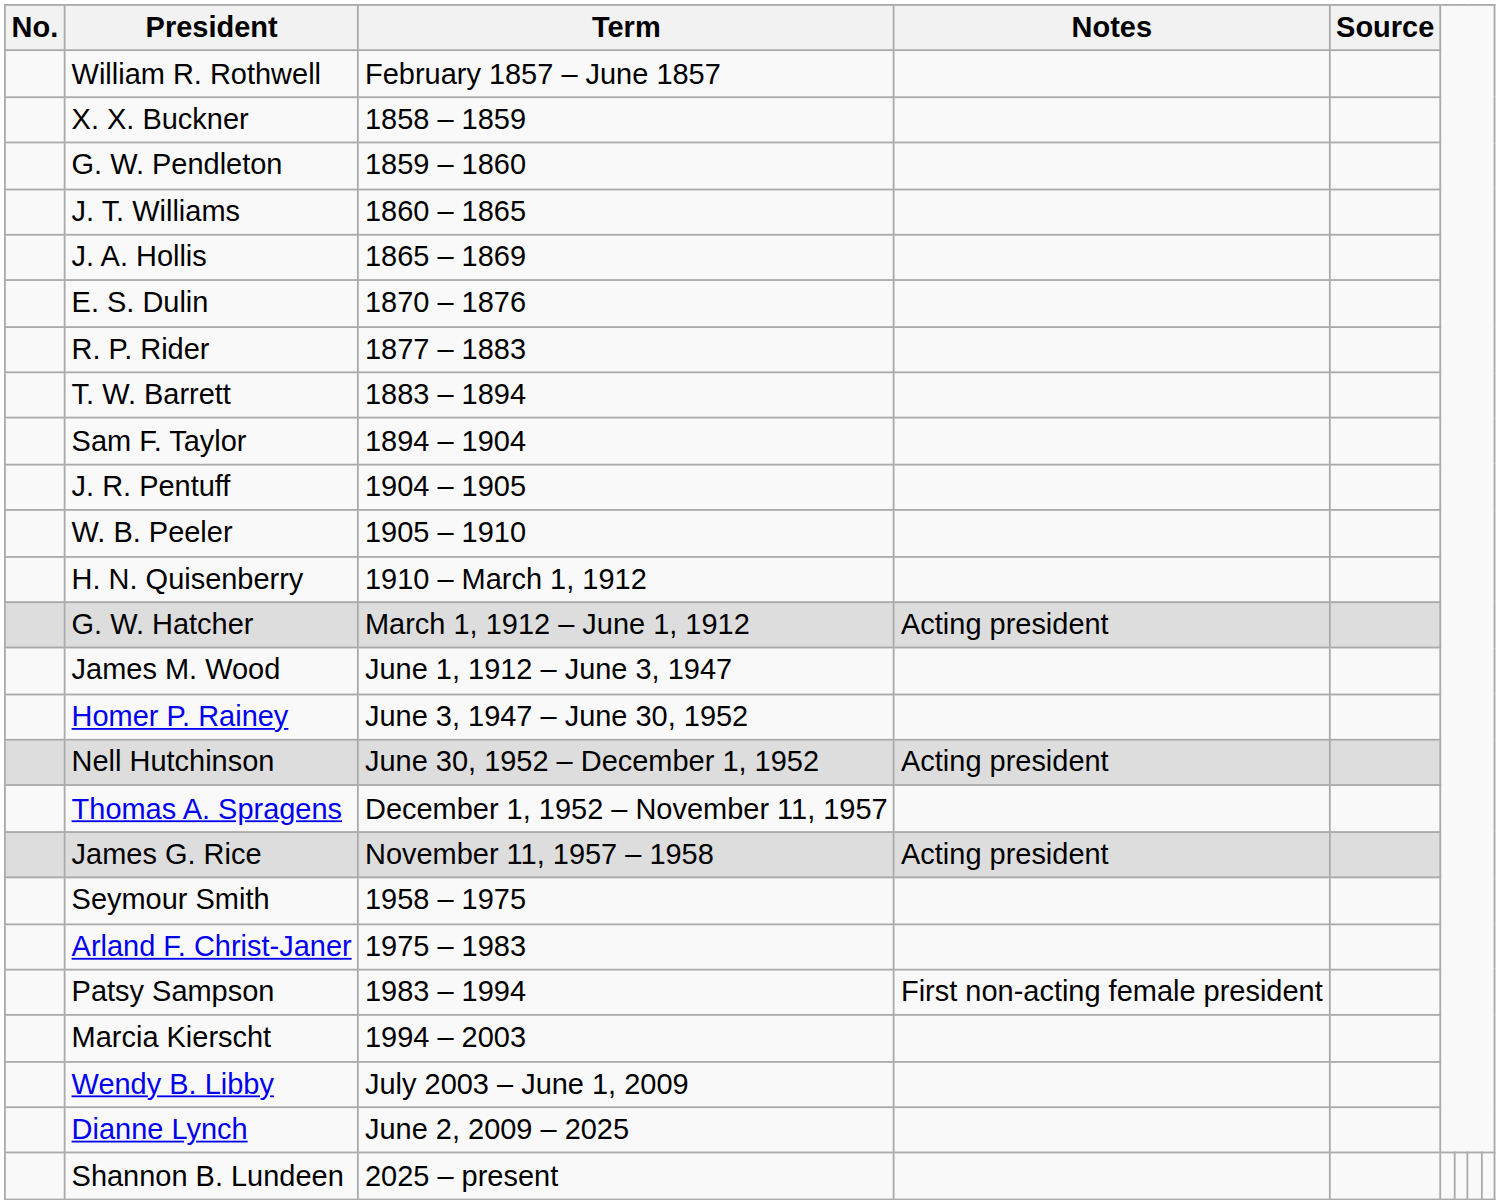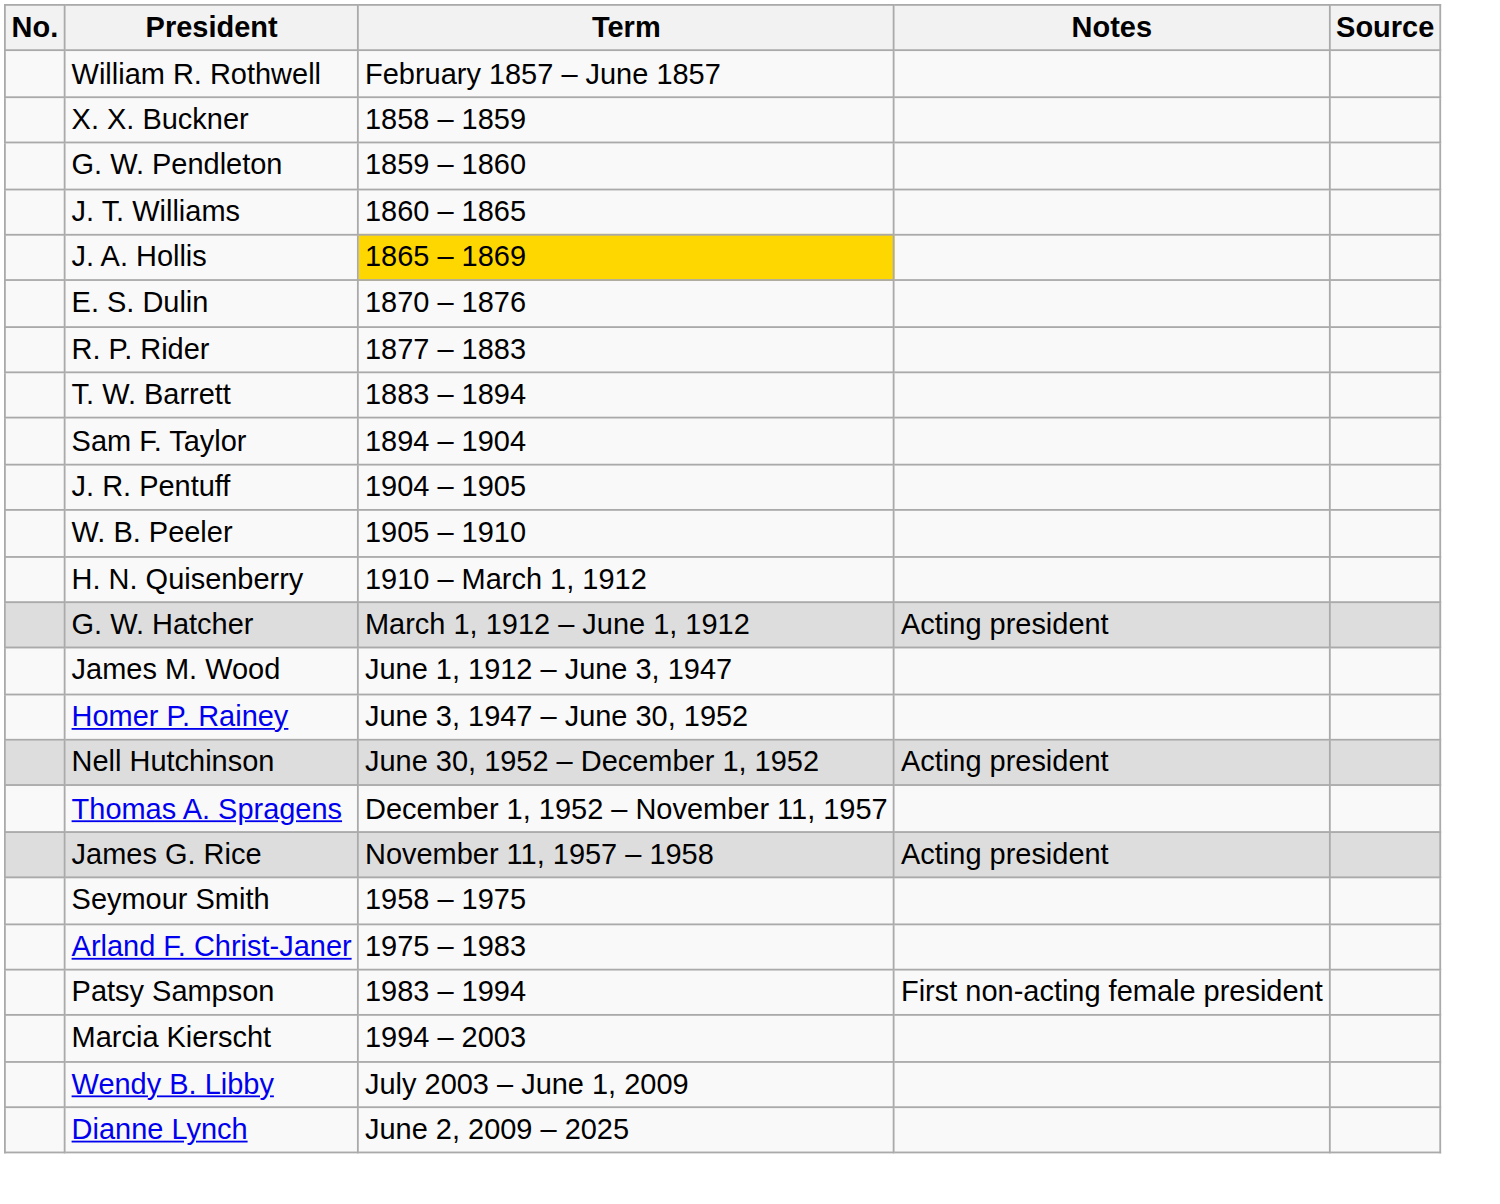 <table class="wikitable">
 <tr>
 <th>No.</th>
 <th>President</th>
 <th>Term</th>
 <th>Notes</th>
 <th>Source</th>
 </tr>
 <tr>
 <td></td>
 <td>William R. Rothwell</td>
 <td>February 1857 – June 1857</td>
 <td></td>
 <td></td>
 </tr>
 <tr>
 <td></td>
 <td>X. X. Buckner</td>
 <td>1858 – 1859</td>
 <td></td>
 <td></td>
 </tr>
 <tr>
 <td></td>
 <td>G. W. Pendleton</td>
 <td>1859 – 1860</td>
 <td></td>
 <td></td>
 </tr>
 <tr>
 <td></td>
 <td>J. T. Williams</td>
 <td>1860 – 1865</td>
 <td></td>
 <td></td>
 </tr>
 <tr>
 <td></td>
 <td>J. A. Hollis</td>
-<td>1865 – 1869</td>
+<td style="background: gold;">1865 – 1869</td>
 <td></td>
 <td></td>
 </tr>
 <tr>
 <td></td>
 <td>E. S. Dulin</td>
 <td>1870 – 1876</td>
 <td></td>
 <td></td>
 </tr>
 <tr>
 <td></td>
 <td>R. P. Rider</td>
 <td>1877 – 1883</td>
 <td></td>
 <td></td>
 </tr>
 <tr>
 <td></td>
 <td>T. W. Barrett</td>
 <td>1883 – 1894</td>
 <td></td>
 <td></td>
 </tr>
 <tr>
 <td></td>
 <td>Sam F. Taylor</td>
 <td>1894 – 1904</td>
 <td></td>
 <td></td>
 </tr>
 <tr>
 <td></td>
 <td>J. R. Pentuff</td>
 <td>1904 – 1905</td>
 <td></td>
 <td></td>
 </tr>
 <tr>
 <td></td>
 <td>W. B. Peeler</td>
 <td>1905 – 1910</td>
 <td></td>
 <td></td>
 </tr>
 <tr>
 <td></td>
 <td>H. N. Quisenberry</td>
 <td>1910 – March 1, 1912</td>
 <td></td>
 <td></td>
 </tr>
 <tr style="background:#dddddd">
 <td></td>
 <td>G. W. Hatcher</td>
 <td>March 1, 1912 – June 1, 1912</td>
 <td>Acting president</td>
 <td></td>
 </tr>
 <tr>
 <td></td>
 <td>James M. Wood</td>
 <td>June 1, 1912 – June 3, 1947</td>
 <td></td>
 <td></td>
 </tr>
 <tr>
 <td></td>
 <td><a href='#'>Homer P. Rainey</a></td>
 <td>June 3, 1947 – June 30, 1952</td>
 <td></td>
 <td></td>
 </tr>
 <tr style="background:#dddddd">
 <td></td>
 <td>Nell Hutchinson</td>
 <td>June 30, 1952 – December 1, 1952</td>
 <td>Acting president</td>
 <td></td>
 </tr>
 <tr>
 <td></td>
 <td><a href='#'>Thomas A. Spragens</a></td>
 <td>December 1, 1952 – November 11, 1957</td>
 <td></td>
 <td></td>
 </tr>
 <tr style="background:#dddddd">
 <td></td>
 <td>James G. Rice</td>
 <td>November 11, 1957 – 1958</td>
 <td>Acting president</td>
 <td></td>
 </tr>
 <tr>
 <td></td>
 <td>Seymour Smith</td>
 <td>1958 – 1975</td>
 <td></td>
 <td></td>
 </tr>
 <tr>
 <td></td>
 <td><a href='#'>Arland F. Christ-Janer</a></td>
 <td>1975 – 1983</td>
 <td></td>
 <td></td>
 </tr>
 <tr>
 <td></td>
 <td>Patsy Sampson</td>
 <td>1983 – 1994</td>
 <td>First non-acting female president</td>
 <td></td>
 </tr>
 <tr>
 <td></td>
 <td>Marcia Kierscht</td>
 <td>1994 – 2003</td>
 <td></td>
 <td></td>
 </tr>
 <tr>
 <td></td>
 <td><a href='#'>Wendy B. Libby</a></td>
 <td>July 2003 – June 1, 2009</td>
 <td></td>
 <td></td>
 </tr>
 <tr>
 <td></td>
 <td><a href='#'>Dianne Lynch</a></td>
 <td>June 2, 2009 – 2025</td>
 <td></td>
 <td></td>
 </tr>
-<tr>
-<td></td>
-<td>Shannon B. Lundeen</td>
-<td>2025 – present</td>
-<td></td>
-<td></td>
-<td></td>
-<td></td>
-<td></td>
-<td></td>
-</tr>
 </table>
